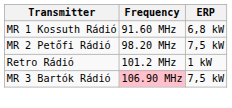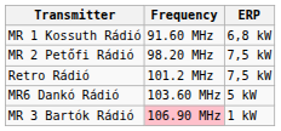 <table class="wikitable">
 <tr>
 <th>Transmitter</th>
 <th>Frequency</th>
 <th>ERP</th>
 </tr>
 <tr>
 <td>MR 1 Kossuth Rádió</td>
 <td>91.60 MHz</td>
 <td>6,8 kW</td>
 </tr>
 <tr>
 <td>MR 2 Petőfi Rádió</td>
 <td>98.20 MHz</td>
 <td>7,5 kW</td>
 </tr>
 <tr>
 <td>Retro Rádió</td>
 <td>101.2 MHz</td>
-<td>1 kW</td>
+<td>7,5 kW</td>
+</tr>
+<tr>
+<td>MR6 Dankó Rádió</td>
+<td>103.60 MHz</td>
+<td>5 kW</td>
 </tr>
 <tr>
 <td>MR 3 Bartók Rádió</td>
 <td style="background: pink;">106.90 MHz</td>
-<td>7,5 kW</td>
+<td>1 kW</td>
 </tr>
 </table>
